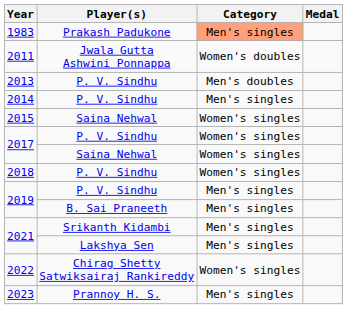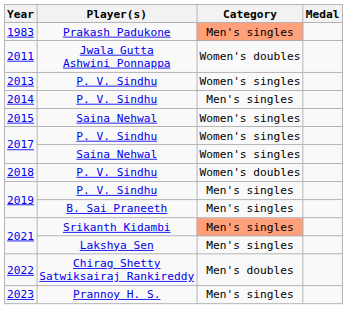 <table class="wikitable" style="text-align:center">
 <tr>
 <th>Year</th>
 <th>Player(s)</th>
 <th>Category</th>
 <th>Medal</th>
 </tr>
 <tr>
 <td><a href='#'>1983</a></td>
 <td><a href='#'>Prakash Padukone</a></td>
 <td style="background: lightsalmon;">Men's singles</td>
 <td></td>
 </tr>
 <tr>
 <td><a href='#'>2011</a></td>
 <td><a href='#'>Jwala Gutta</a><br><a href='#'>Ashwini Ponnappa</a></td>
 <td>Women's doubles</td>
 <td></td>
 </tr>
 <tr>
 <td><a href='#'>2013</a></td>
 <td><a href='#'>P. V. Sindhu</a></td>
-<td>Men's doubles</td>
+<td>Women's singles</td>
 <td></td>
 </tr>
 <tr>
 <td><a href='#'>2014</a></td>
 <td><a href='#'>P. V. Sindhu</a></td>
 <td>Men's singles</td>
 <td></td>
 </tr>
 <tr>
 <td><a href='#'>2015</a></td>
 <td><a href='#'>Saina Nehwal</a></td>
 <td>Women's singles</td>
 <td></td>
 </tr>
 <tr>
 <td rowspan=2><a href='#'>2017</a></td>
 <td><a href='#'>P. V. Sindhu</a></td>
 <td>Women's singles</td>
 <td></td>
 </tr>
 <tr>
 <td><a href='#'>Saina Nehwal</a></td>
 <td>Women's singles</td>
 <td></td>
 </tr>
 <tr>
 <td><a href='#'>2018</a></td>
 <td><a href='#'>P. V. Sindhu</a></td>
-<td>Women's singles</td>
+<td>Women's doubles</td>
 <td></td>
 </tr>
 <tr>
 <td rowspan=2><a href='#'>2019</a></td>
 <td><a href='#'>P. V. Sindhu</a></td>
 <td>Men's singles</td>
 <td></td>
 </tr>
 <tr>
 <td><a href='#'>B. Sai Praneeth</a></td>
 <td>Men's singles</td>
 <td></td>
 </tr>
 <tr>
 <td rowspan=2><a href='#'>2021</a></td>
 <td><a href='#'>Srikanth Kidambi</a></td>
-<td>Men's singles</td>
+<td style="background: lightsalmon;">Men's singles</td>
 <td></td>
 </tr>
 <tr>
 <td><a href='#'>Lakshya Sen</a></td>
 <td>Men's singles</td>
 <td></td>
 </tr>
 <tr>
 <td><a href='#'>2022</a></td>
 <td><a href='#'>Chirag Shetty</a><br><a href='#'>Satwiksairaj Rankireddy</a></td>
-<td>Women's singles</td>
+<td>Men's doubles</td>
 <td></td>
 </tr>
 <tr>
 <td><a href='#'>2023</a></td>
 <td><a href='#'>Prannoy H. S.</a></td>
 <td>Men's singles</td>
 <td></td>
 </tr>
 </table>
